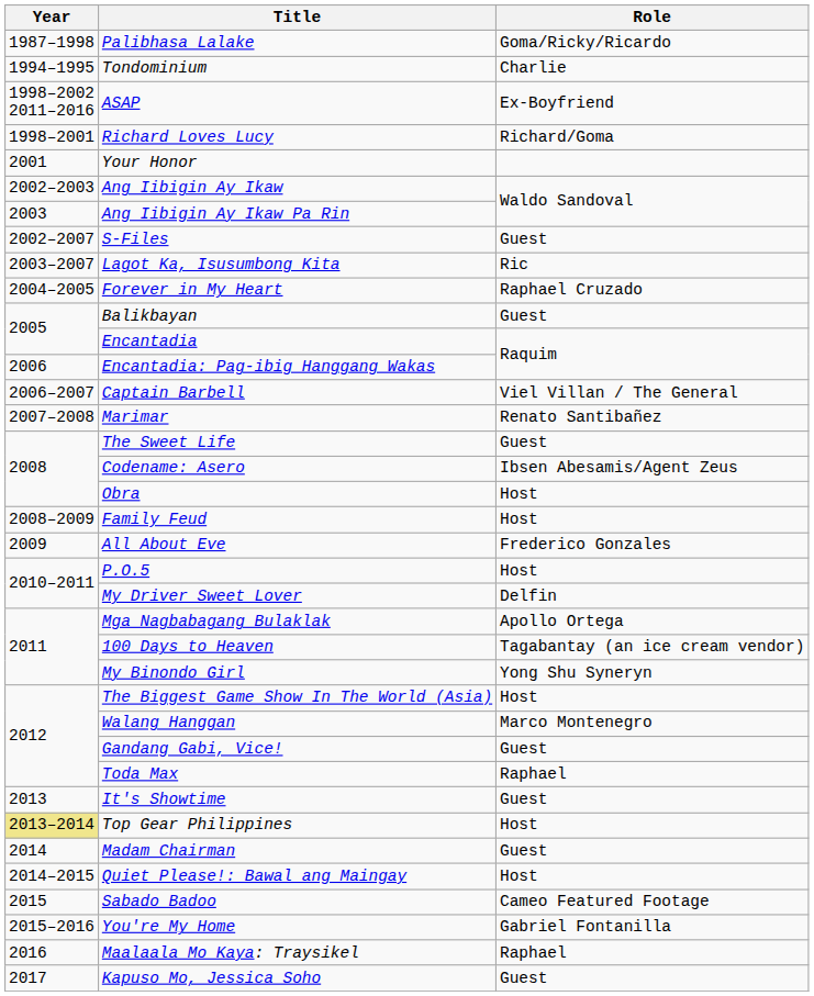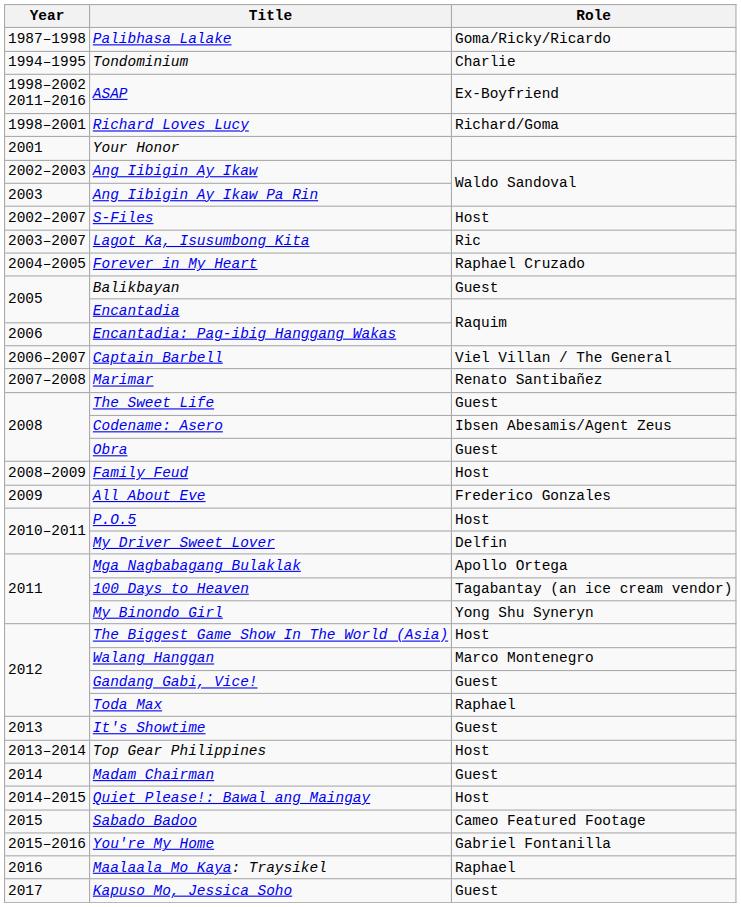 <table class="wikitable" style="font-size: 102%;">
 <tr>
 <th>Year</th>
 <th>Title</th>
 <th>Role</th>
 </tr>
 <tr>
 <td>1987–1998</td>
 <td><em><a href='#'>Palibhasa Lalake</a></em></td>
 <td>Goma/Ricky/Ricardo</td>
 </tr>
 <tr>
 <td>1994–1995</td>
 <td><em>Tondominium</em></td>
 <td>Charlie</td>
 </tr>
 <tr>
 <td>1998–2002<br>2011–2016</td>
 <td><em><a href='#'>ASAP</a></em></td>
 <td>Ex-Boyfriend</td>
 </tr>
 <tr>
 <td>1998–2001</td>
 <td><em><a href='#'>Richard Loves Lucy</a></em></td>
 <td>Richard/Goma</td>
 </tr>
 <tr>
 <td>2001</td>
 <td><em>Your Honor</em></td>
 <td></td>
 </tr>
 <tr>
 <td>2002–2003</td>
 <td><em><a href='#'>Ang Iibigin Ay Ikaw</a></em></td>
 <td rowspan="2">Waldo Sandoval</td>
 </tr>
 <tr>
 <td>2003</td>
 <td><em><a href='#'>Ang Iibigin Ay Ikaw Pa Rin</a></em></td>
 </tr>
 <tr>
 <td>2002–2007</td>
 <td><em><a href='#'>S-Files</a></em></td>
-<td>Guest</td>
+<td>Host</td>
 </tr>
 <tr>
 <td>2003–2007</td>
 <td><em><a href='#'>Lagot Ka, Isusumbong Kita</a></em></td>
 <td>Ric</td>
 </tr>
 <tr>
 <td>2004–2005</td>
 <td><em><a href='#'>Forever in My Heart</a></em></td>
 <td>Raphael Cruzado</td>
 </tr>
 <tr>
 <td rowspan="2">2005</td>
 <td><em>Balikbayan</em></td>
 <td>Guest</td>
 </tr>
 <tr>
 <td><em><a href='#'>Encantadia</a></em></td>
 <td rowspan="2">Raquim</td>
 </tr>
 <tr>
 <td>2006</td>
 <td><em><a href='#'>Encantadia: Pag-ibig Hanggang Wakas</a></em></td>
 </tr>
 <tr>
 <td>2006–2007</td>
 <td><em><a href='#'>Captain Barbell</a></em></td>
 <td>Viel Villan / The General</td>
 </tr>
 <tr>
 <td>2007–2008</td>
 <td><em><a href='#'>Marimar</a></em></td>
 <td>Renato Santibañez</td>
 </tr>
 <tr>
 <td rowspan="3">2008</td>
 <td><em><a href='#'>The Sweet Life</a></em></td>
 <td>Guest</td>
 </tr>
 <tr>
 <td><em><a href='#'>Codename: Asero</a></em></td>
 <td>Ibsen Abesamis/Agent Zeus</td>
 </tr>
 <tr>
 <td><em><a href='#'>Obra</a></em></td>
-<td>Host</td>
+<td>Guest</td>
 </tr>
 <tr>
 <td>2008–2009</td>
 <td><em><a href='#'>Family Feud</a></em></td>
 <td>Host</td>
 </tr>
 <tr>
 <td>2009</td>
 <td><em><a href='#'>All About Eve</a></em></td>
 <td>Frederico Gonzales</td>
 </tr>
 <tr>
 <td rowspan="2">2010–2011</td>
 <td><em><a href='#'>P.O.5</a></em></td>
 <td>Host</td>
 </tr>
 <tr>
 <td><em><a href='#'>My Driver Sweet Lover</a></em></td>
 <td>Delfin</td>
 </tr>
 <tr>
 <td rowspan="3">2011</td>
 <td><em><a href='#'>Mga Nagbabagang Bulaklak</a></em></td>
 <td>Apollo Ortega</td>
 </tr>
 <tr>
 <td><em><a href='#'>100 Days to Heaven</a></em></td>
 <td>Tagabantay (an ice cream vendor)</td>
 </tr>
 <tr>
 <td><em><a href='#'>My Binondo Girl</a></em></td>
 <td>Yong Shu Syneryn</td>
 </tr>
 <tr>
 <td rowspan="4">2012</td>
 <td><em><a href='#'>The Biggest Game Show In The World (Asia)</a></em></td>
 <td>Host</td>
 </tr>
 <tr>
 <td><em><a href='#'>Walang Hanggan</a></em></td>
 <td>Marco Montenegro</td>
 </tr>
 <tr>
 <td><em><a href='#'>Gandang Gabi, Vice!</a></em></td>
 <td>Guest</td>
 </tr>
 <tr>
 <td><em><a href='#'>Toda Max</a></em></td>
 <td>Raphael</td>
 </tr>
 <tr>
 <td>2013</td>
 <td><em><a href='#'>It's Showtime</a></em></td>
 <td>Guest</td>
 </tr>
 <tr>
-<td style="background: khaki;">2013–2014</td>
+<td>2013–2014</td>
 <td><em>Top Gear Philippines</em></td>
 <td>Host</td>
 </tr>
 <tr>
 <td>2014</td>
 <td><em><a href='#'>Madam Chairman</a></em></td>
 <td>Guest</td>
 </tr>
 <tr>
 <td>2014–2015</td>
 <td><em><a href='#'>Quiet Please!: Bawal ang Maingay</a></em></td>
 <td>Host</td>
 </tr>
 <tr>
 <td>2015</td>
 <td><em><a href='#'>Sabado Badoo</a></em></td>
 <td>Cameo Featured Footage</td>
 </tr>
 <tr>
 <td>2015–2016</td>
 <td><em><a href='#'>You're My Home</a></em></td>
 <td>Gabriel Fontanilla</td>
 </tr>
 <tr>
 <td>2016</td>
 <td><em><a href='#'>Maalaala Mo Kaya</a>: Traysikel</em></td>
 <td>Raphael</td>
 </tr>
 <tr>
 <td>2017</td>
 <td><em><a href='#'>Kapuso Mo, Jessica Soho</a></em></td>
 <td>Guest</td>
 </tr>
 </table>
